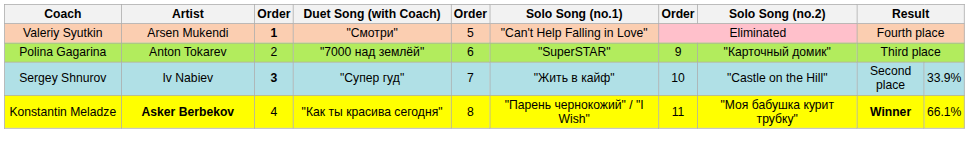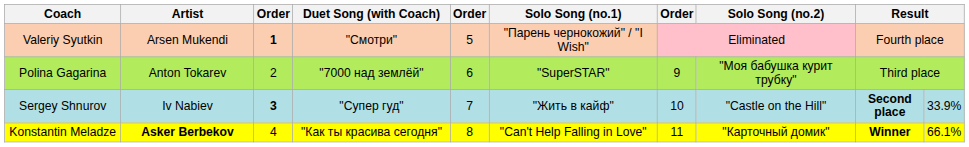 <table class="wikitable" style="text-align:center; width:100%;">
 <tr>
 <th scope="col" width="13%">Coach</th>
 <th scope="col" width="15%">Artist</th>
 <th scope="col" width="02%">Order</th>
 <th scope="col" width="18%">Duet Song (with Coach)</th>
 <th scope="col" width="02%">Order</th>
 <th scope="col" width="19%">Solo Song (no.1)</th>
 <th scope="col" width="02%">Order</th>
 <th scope="col" width="18%">Solo Song (no.2)</th>
 <th colspan="2" width="11%">Result</th>
 </tr>
 <tr bgcolor=#FBCEB1>
 <td>Valeriy Syutkin</td>
 <td>Arsen Mukendi</td>
 <td><strong>1</strong></td>
 <td>"Смотри"</td>
 <td>5</td>
-<td>"Can't Help Falling in Love"</td>
+<td>"Парень чернокожий" / "I Wish"</td>
 <td colspan=2 style="background:pink">Eliminated</td>
 <td colspan="2">Fourth place</td>
 </tr>
 <tr bgcolor="#B2EC5D">
 <td>Polina Gagarina</td>
 <td>Anton Tokarev</td>
 <td>2</td>
 <td>"7000 над землёй"</td>
 <td>6</td>
 <td>"SuperSTAR"</td>
 <td>9</td>
-<td>"Карточный домик"</td>
+<td>"Моя бабушка курит трубку"</td>
 <td colspan=2>Third place</td>
 </tr>
 <tr bgcolor="#B0E0E6">
 <td>Sergey Shnurov</td>
 <td>Iv Nabiev</td>
 <td><strong>3</strong></td>
 <td>"Супер гуд"</td>
 <td>7</td>
 <td>"Жить в кайф"</td>
 <td>10</td>
 <td>"Castle on the Hill"</td>
-<td>Second place</td>
+<td><strong>Second place</strong></td>
 <td>33.9%</td>
 </tr>
 <tr bgcolor="yellow">
 <td>Konstantin Meladze</td>
 <td><strong>Asker Berbekov</strong></td>
 <td>4</td>
 <td>"Как ты красива сегодня"</td>
 <td>8</td>
-<td>"Парень чернокожий" / "I Wish"</td>
+<td>"Can't Help Falling in Love"</td>
 <td>11</td>
-<td>"Моя бабушка курит трубку"</td>
+<td>"Карточный домик"</td>
 <td><strong>Winner</strong></td>
 <td>66.1%</td>
 </tr>
 </table>
